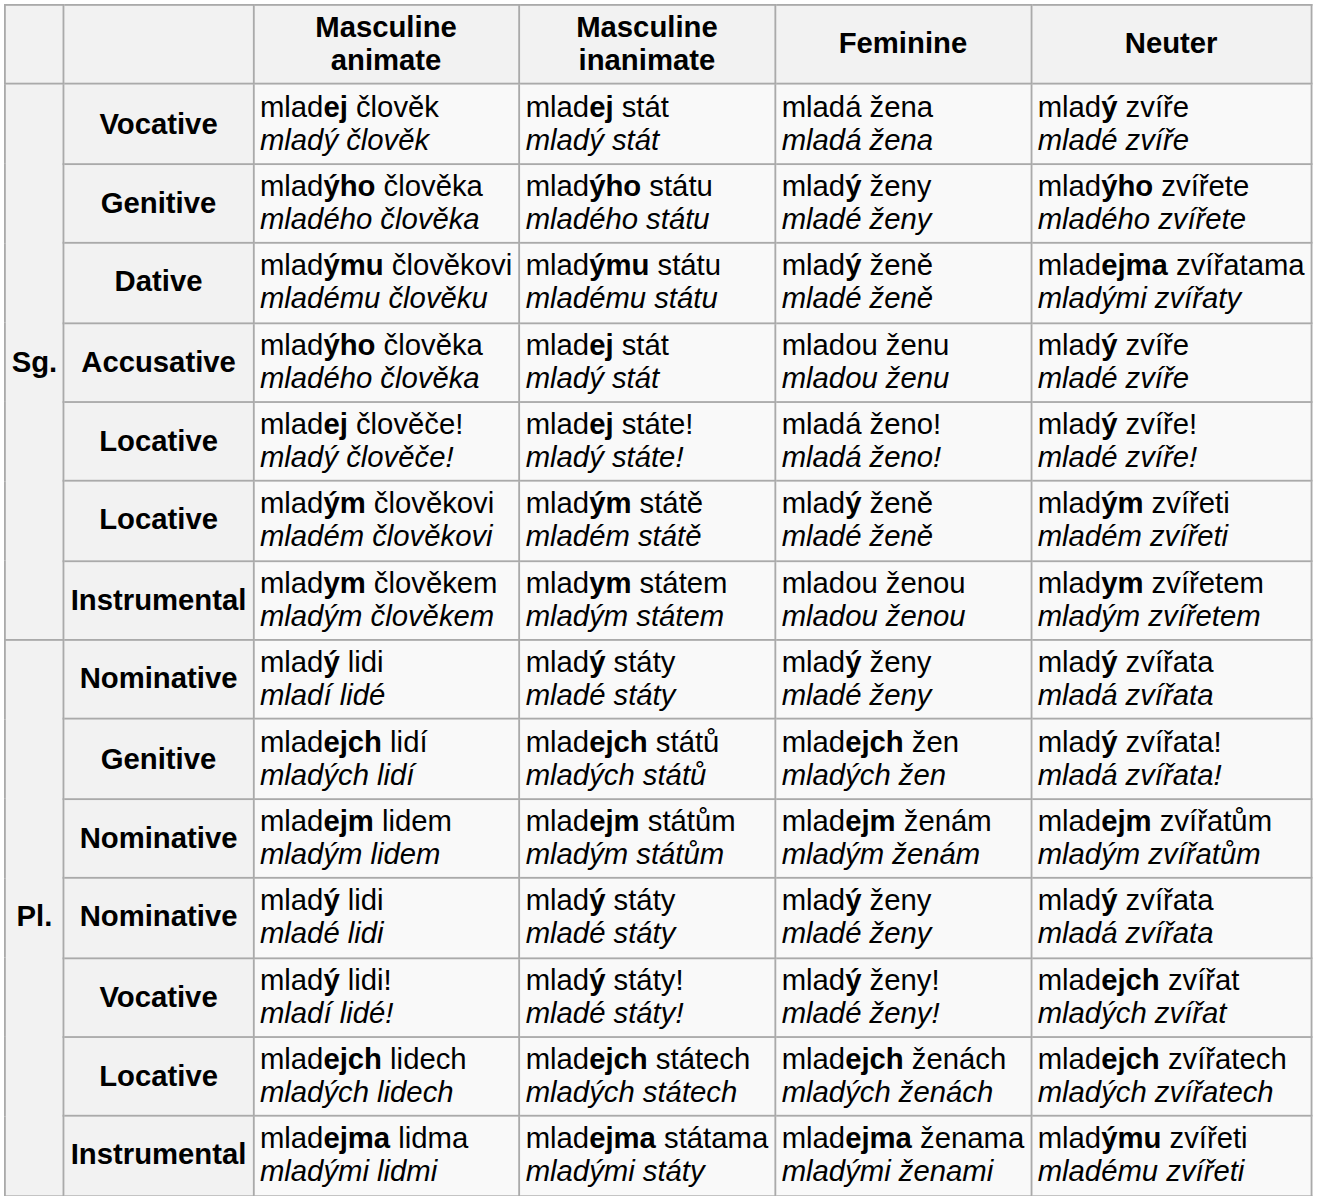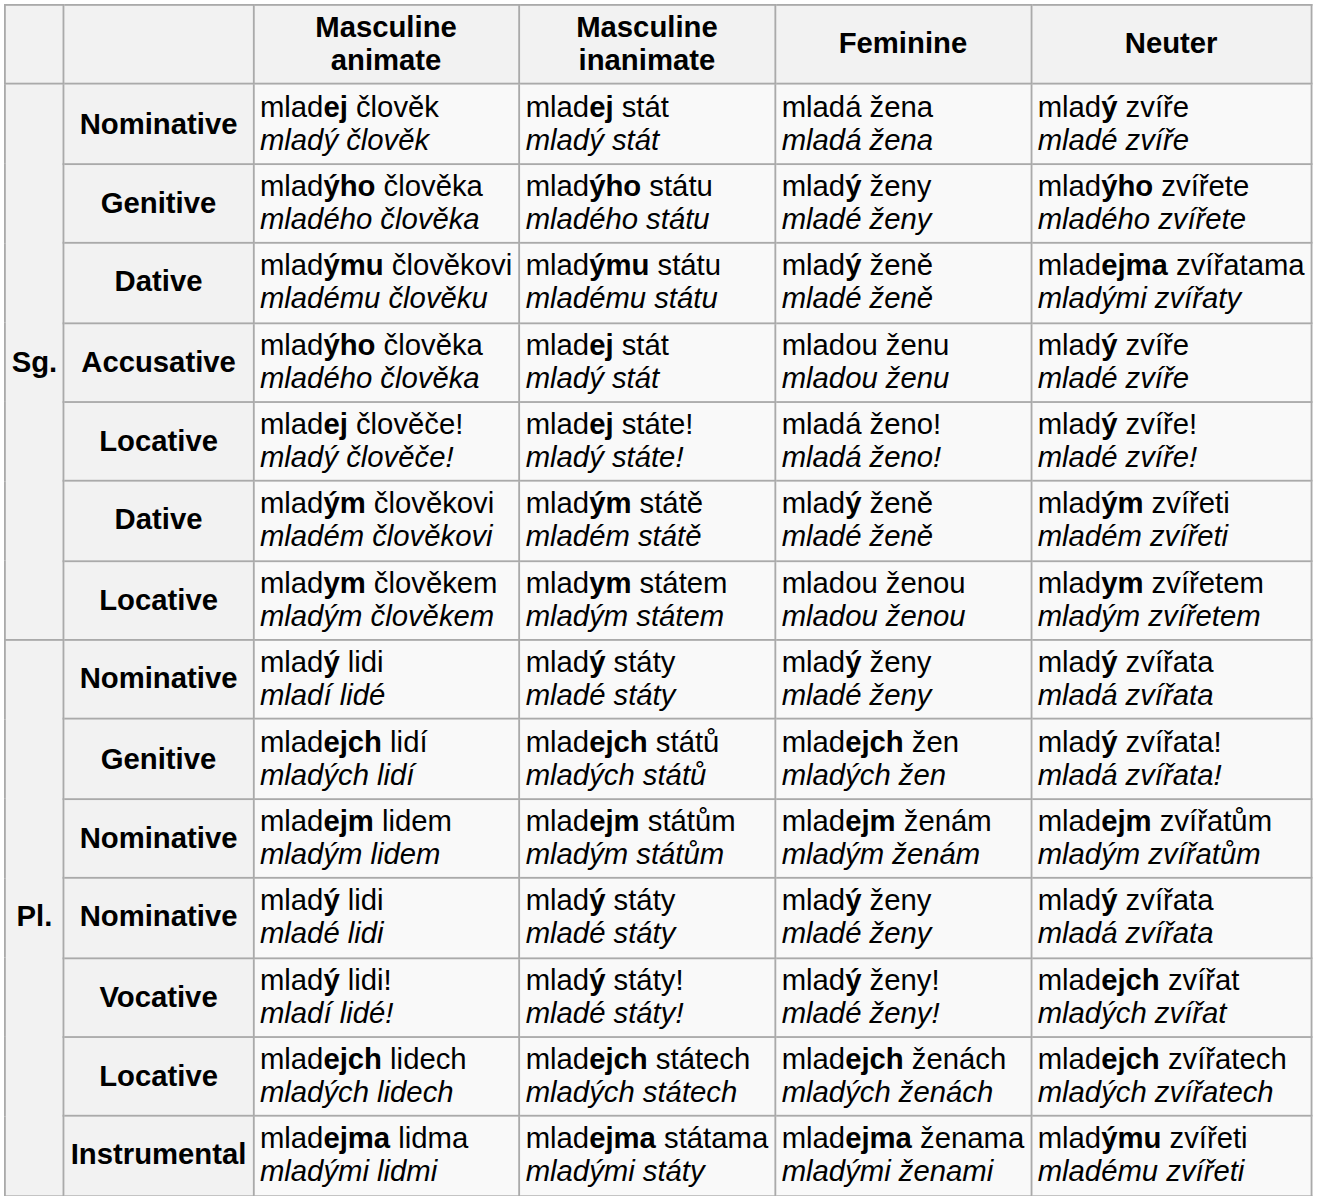 <table class=wikitable>
 <tr>
 <th> </th>
 <th> </th>
 <th>Masculine<br>animate</th>
 <th>Masculine<br>inanimate</th>
 <th>Feminine</th>
 <th>Neuter</th>
 </tr>
 <tr>
 <th rowspan="7">Sg.</th>
-<th>Vocative</th>
+<th>Nominative</th>
 <td>mlad<strong>ej</strong> člověk<br><em>mladý člověk</em></td>
 <td>mlad<strong>ej</strong> stát<br><em>mladý stát</em></td>
 <td>mladá žena<br><em>mladá žena</em></td>
 <td>mlad<strong>ý</strong> zvíře<br><em>mladé zvíře</em></td>
 </tr>
 <tr>
 <th>Genitive</th>
 <td>mlad<strong>ýho</strong> člověka<br><em>mladého člověka</em></td>
 <td>mlad<strong>ýho</strong> státu<br><em>mladého státu</em></td>
 <td>mlad<strong>ý</strong> ženy<br><em>mladé ženy</em></td>
 <td>mlad<strong>ýho</strong> zvířete<br><em>mladého zvířete</em></td>
 </tr>
 <tr>
 <th>Dative</th>
 <td>mlad<strong>ýmu</strong> člověkovi<br><em>mladému člověku</em></td>
 <td>mlad<strong>ýmu</strong> státu<br><em>mladému státu</em></td>
 <td>mlad<strong>ý</strong> ženě<br><em>mladé ženě</em></td>
 <td>mlad<strong>ejma</strong> zvířatama<br><em>mladými zvířaty</em></td>
 </tr>
 <tr>
 <th>Accusative</th>
 <td>mlad<strong>ýho</strong> člověka<br><em>mladého člověka</em></td>
 <td>mlad<strong>ej</strong> stát<br><em>mladý stát</em></td>
 <td>mladou ženu<br><em>mladou ženu</em></td>
 <td>mlad<strong>ý</strong> zvíře<br><em>mladé zvíře</em></td>
 </tr>
 <tr>
 <th>Locative</th>
 <td>mlad<strong>ej</strong> člověče!<br><em>mladý člověče!</em></td>
 <td>mlad<strong>ej</strong> státe!<br><em>mladý státe!</em></td>
 <td>mladá ženo!<br><em>mladá ženo!</em></td>
 <td>mlad<strong>ý</strong> zvíře!<br><em>mladé zvíře!</em></td>
 </tr>
 <tr>
-<th>Locative</th>
+<th>Dative</th>
 <td>mlad<strong>ým</strong> člověkovi<br><em>mladém člověkovi</em></td>
 <td>mlad<strong>ým</strong> státě<br><em>mladém státě</em></td>
 <td>mlad<strong>ý</strong> ženě<br><em>mladé ženě</em></td>
 <td>mlad<strong>ým</strong> zvířeti<br><em>mladém zvířeti</em></td>
 </tr>
 <tr>
-<th>Instrumental</th>
+<th>Locative</th>
 <td>mlad<strong>ym</strong> člověkem<br><em>mladým člověkem</em></td>
 <td>mlad<strong>ym</strong> státem<br><em>mladým státem</em></td>
 <td>mladou ženou<br><em>mladou ženou</em></td>
 <td>mlad<strong>ym</strong> zvířetem<br><em>mladým zvířetem</em></td>
 </tr>
 <tr>
 <th rowspan="7">Pl.</th>
 <th>Nominative</th>
 <td>mlad<strong>ý</strong> lidi<br><em>mladí lidé</em></td>
 <td>mlad<strong>ý</strong> státy<br><em>mladé státy</em></td>
 <td>mlad<strong>ý</strong> ženy<br><em>mladé ženy</em></td>
 <td>mlad<strong>ý</strong> zvířata<br><em>mladá zvířata</em></td>
 </tr>
 <tr>
 <th>Genitive</th>
 <td>mlad<strong>ejch</strong> lidí<br><em>mladých lidí</em></td>
 <td>mlad<strong>ejch</strong> států<br><em>mladých států</em></td>
 <td>mlad<strong>ejch</strong> žen<br><em>mladých žen</em></td>
 <td>mlad<strong>ý</strong> zvířata!<br><em>mladá zvířata!</em></td>
 </tr>
 <tr>
 <th>Nominative</th>
 <td>mlad<strong>ejm</strong> lidem<br><em>mladým lidem</em></td>
 <td>mlad<strong>ejm</strong> státům<br><em>mladým státům</em></td>
 <td>mlad<strong>ejm</strong> ženám<br><em>mladým ženám</em></td>
 <td>mlad<strong>ejm</strong> zvířatům<br><em>mladým zvířatům</em></td>
 </tr>
 <tr>
 <th>Nominative</th>
 <td>mlad<strong>ý</strong> lidi<br><em>mladé lidi</em></td>
 <td>mlad<strong>ý</strong> státy<br><em>mladé státy</em></td>
 <td>mlad<strong>ý</strong> ženy<br><em>mladé ženy</em></td>
 <td>mlad<strong>ý</strong> zvířata<br><em>mladá zvířata</em></td>
 </tr>
 <tr>
 <th>Vocative</th>
 <td>mlad<strong>ý</strong> lidi!<br><em>mladí lidé!</em></td>
 <td>mlad<strong>ý</strong> státy!<br><em>mladé státy!</em></td>
 <td>mlad<strong>ý</strong> ženy!<br><em>mladé ženy!</em></td>
 <td>mlad<strong>ejch</strong> zvířat<br><em>mladých zvířat</em></td>
 </tr>
 <tr>
 <th>Locative</th>
 <td>mlad<strong>ejch</strong> lidech<br><em>mladých lidech</em></td>
 <td>mlad<strong>ejch</strong> státech<br><em>mladých státech</em></td>
 <td>mlad<strong>ejch</strong> ženách<br><em>mladých ženách</em></td>
 <td>mlad<strong>ejch</strong> zvířatech<br><em>mladých zvířatech</em></td>
 </tr>
 <tr>
 <th>Instrumental</th>
 <td>mlad<strong>ejma</strong> lidma<br><em>mladými lidmi</em></td>
 <td>mlad<strong>ejma</strong> státama<br><em>mladými státy</em></td>
 <td>mlad<strong>ejma</strong> ženama<br><em>mladými ženami</em></td>
 <td>mlad<strong>ýmu</strong> zvířeti<br><em>mladému zvířeti</em></td>
 </tr>
 </table>
